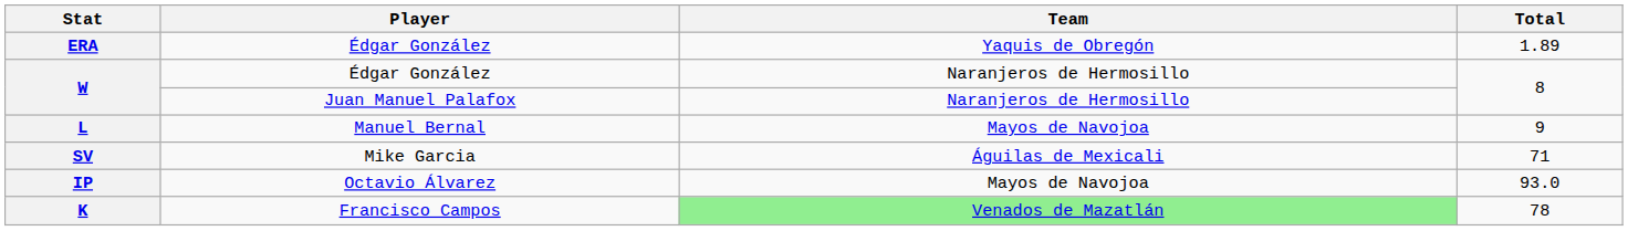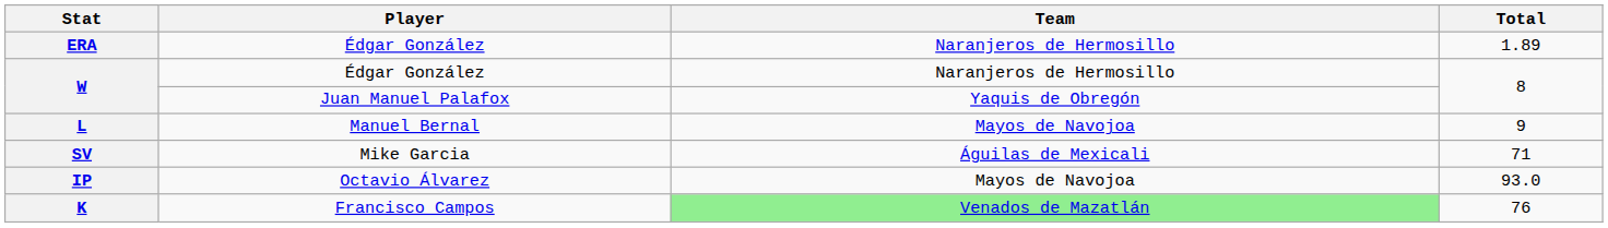 <table class="wikitable" style="text-align:center;">
 <tr>
 <th scope="col" width="3%">Stat</th>
 <th scope="col" width="10%">Player</th>
 <th scope="col" width="15%">Team</th>
 <th scope="col" width="3%">Total</th>
 </tr>
 <tr>
 <th scope="row" style="text-align:center;"><a href='#'>ERA</a></th>
 <td> <a href='#'>Édgar González</a></td>
-<td><a href='#'>Yaquis de Obregón</a></td>
+<td><a href='#'>Naranjeros de Hermosillo</a></td>
 <td>1.89</td>
 </tr>
 <tr>
 <th scope="row" style="text-align:center;" rowspan=2><a href='#'>W</a></th>
 <td> Édgar González</td>
 <td>Naranjeros de Hermosillo</td>
 <td rowspan=2 >8</td>
 </tr>
 <tr>
 <td> <a href='#'>Juan Manuel Palafox</a></td>
-<td><a href='#'>Naranjeros de Hermosillo</a></td>
+<td><a href='#'>Yaquis de Obregón</a></td>
 </tr>
 <tr>
 <th scope="row" style="text-align:center;"><a href='#'>L</a></th>
 <td> <a href='#'>Manuel Bernal</a></td>
 <td><a href='#'>Mayos de Navojoa</a></td>
 <td>9</td>
 </tr>
 <tr>
 <th scope="row" style="text-align:center;"><a href='#'>SV</a></th>
 <td> Mike Garcia</td>
 <td><a href='#'>Águilas de Mexicali</a></td>
 <td>71</td>
 </tr>
 <tr>
 <th scope="row" style="text-align:center;"><a href='#'>IP</a></th>
 <td> <a href='#'>Octavio Álvarez</a></td>
 <td>Mayos de Navojoa</td>
 <td>93.0</td>
 </tr>
 <tr>
 <th scope="row" style="text-align:center;"><a href='#'>K</a></th>
 <td> <a href='#'>Francisco Campos</a></td>
 <td style="background: lightgreen;"><a href='#'>Venados de Mazatlán</a></td>
-<td>78</td>
+<td>76</td>
 </tr>
 </table>
